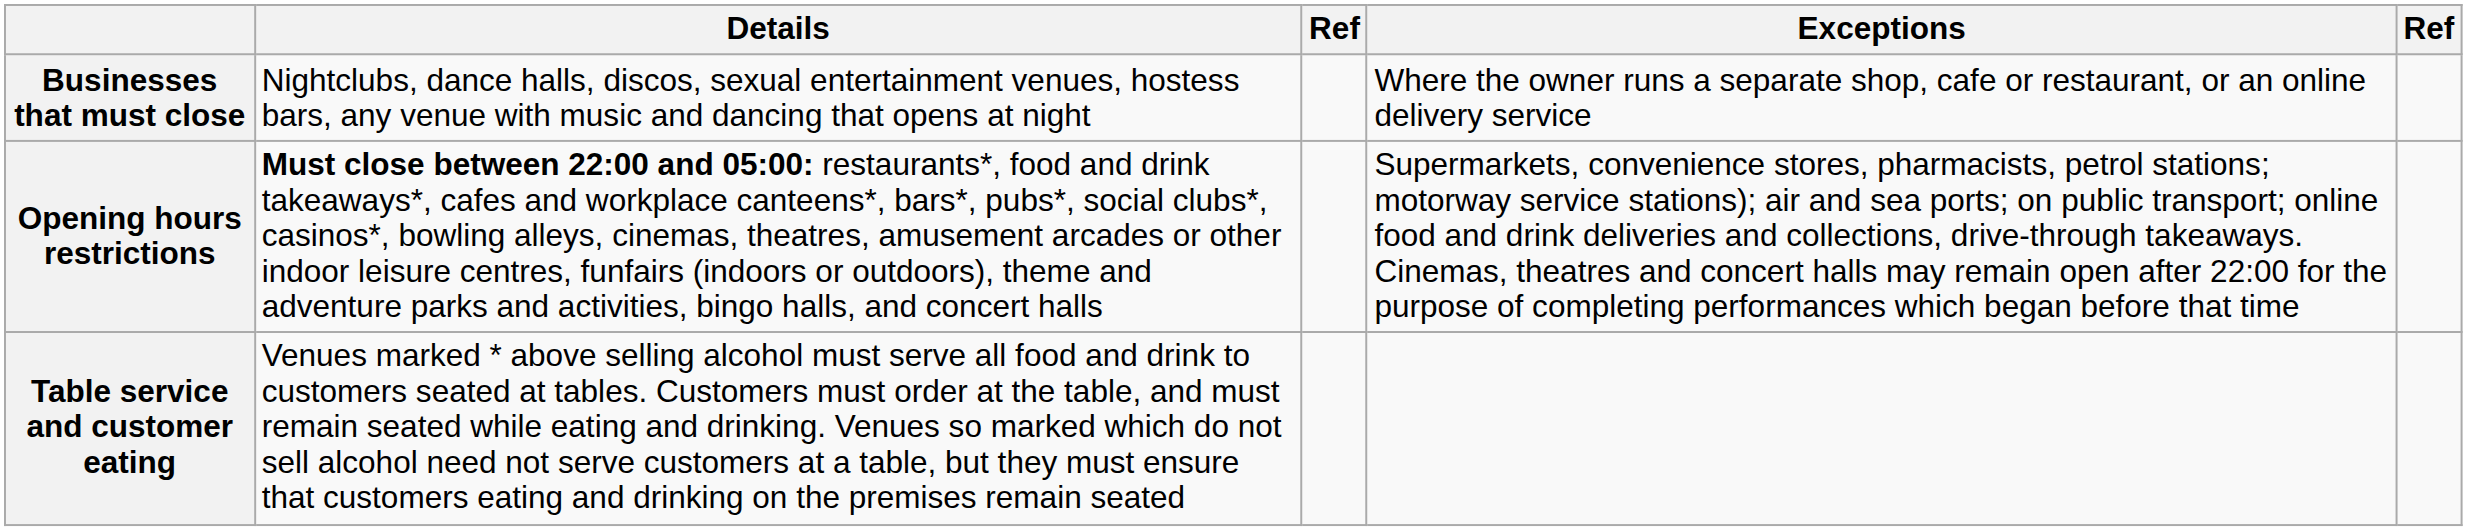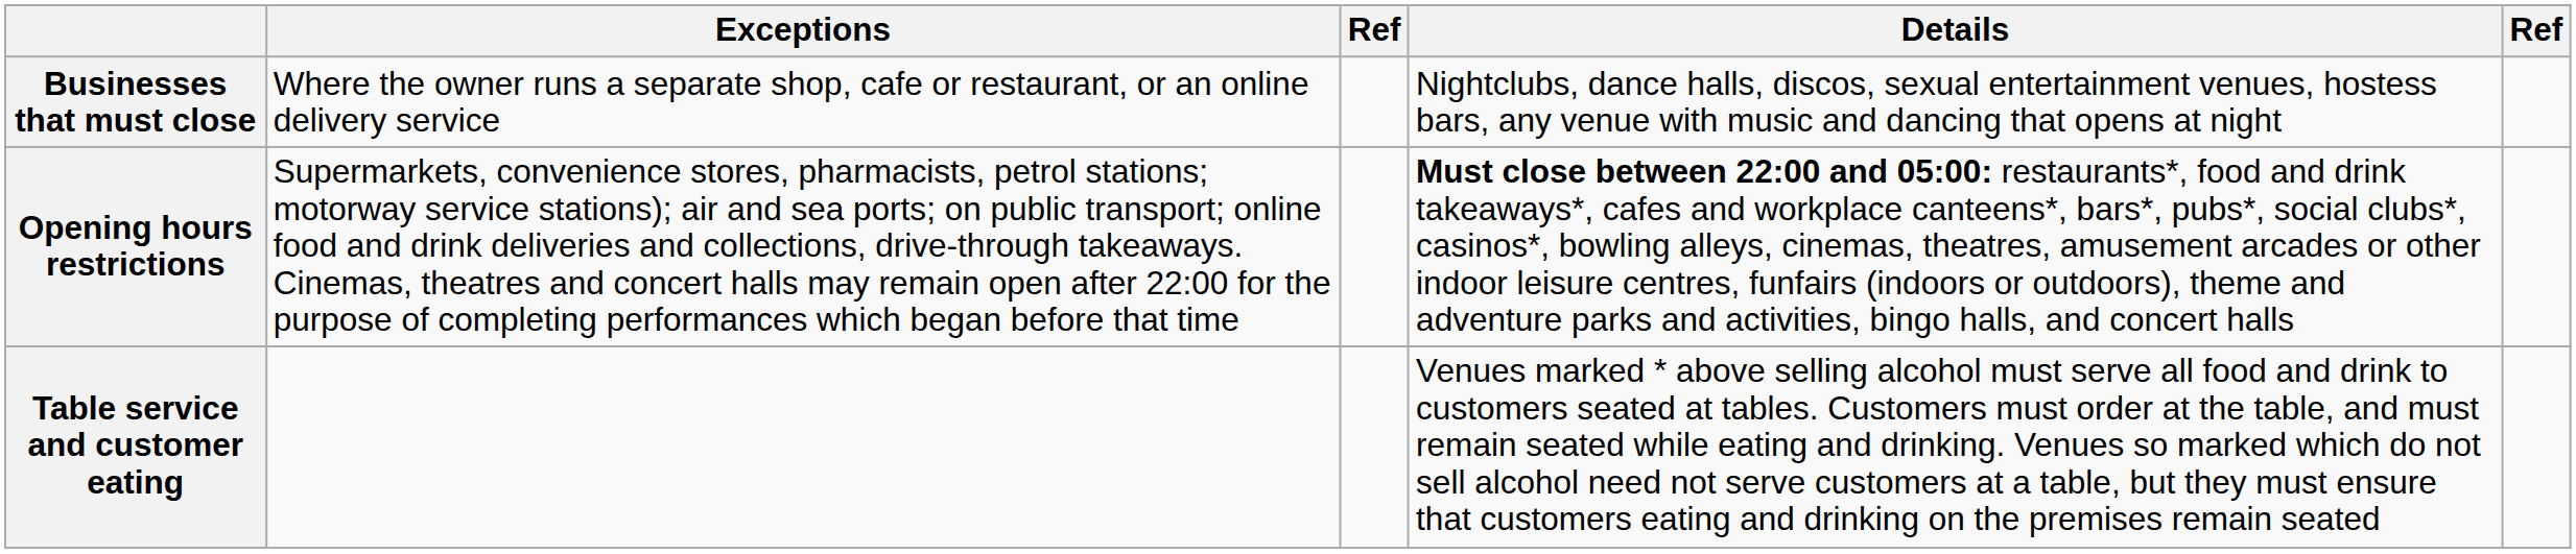 <table class="wikitable">
 <tr>
 <th></th>
+<th>Exceptions</th>
+<th>Ref</th>
 <th>Details</th>
-<th>Ref</th>
-<th>Exceptions</th>
 <th>Ref</th>
 </tr>
 <tr>
 <th>Businesses that must close</th>
+<td>Where the owner runs a separate shop, cafe or restaurant, or an online delivery service</td>
+<td></td>
 <td>Nightclubs, dance halls, discos, sexual entertainment venues, hostess bars, any venue with music and dancing that opens at night</td>
-<td></td>
-<td>Where the owner runs a separate shop, cafe or restaurant, or an online delivery service</td>
 <td></td>
 </tr>
 <tr>
 <th>Opening hours restrictions</th>
+<td>Supermarkets, convenience stores, pharmacists, petrol stations; motorway service stations); air and sea ports; on public transport;  online food and drink deliveries and collections, drive-through takeaways. Cinemas, theatres and concert halls may remain open after 22:00 for the purpose of completing performances which began before that time</td>
+<td></td>
 <td><strong>Must close between 22:00 and 05:00:</strong> restaurants*, food and drink takeaways*, cafes and workplace canteens*, bars*, pubs*, social clubs*, casinos*, bowling alleys, cinemas, theatres, amusement arcades or other indoor leisure centres, funfairs (indoors or outdoors), theme and adventure parks and activities, bingo halls, and concert halls</td>
-<td></td>
-<td>Supermarkets, convenience stores, pharmacists, petrol stations; motorway service stations); air and sea ports; on public transport;  online food and drink deliveries and collections, drive-through takeaways. Cinemas, theatres and concert halls may remain open after 22:00 for the purpose of completing performances which began before that time</td>
 <td></td>
 </tr>
 <tr>
 <th>Table service and customer eating</th>
-<td>Venues marked * above selling alcohol must serve all food and drink to customers seated at tables. Customers must order at the table, and must remain seated while eating and drinking. Venues so marked which do not sell alcohol need not serve customers at a table, but they must ensure that customers eating and drinking on the premises remain seated</td>
 <td></td>
 <td></td>
+<td>Venues marked * above selling alcohol must serve all food and drink to customers seated at tables. Customers must order at the table, and must remain seated while eating and drinking. Venues so marked which do not sell alcohol need not serve customers at a table, but they must ensure that customers eating and drinking on the premises remain seated</td>
 <td></td>
 </tr>
 </table>
